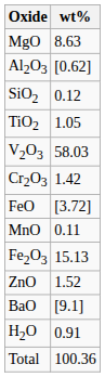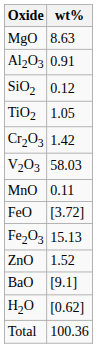 <table class="wikitable">
 <tr>
 <th>Oxide</th>
 <th>wt%</th>
 </tr>
 <tr>
 <td>MgO</td>
 <td>8.63</td>
 </tr>
 <tr>
 <td>Al<sub>2</sub>O<sub>3</sub></td>
-<td>[0.62]</td>
+<td>0.91</td>
 </tr>
 <tr>
 <td>SiO<sub>2</sub></td>
 <td>0.12</td>
 </tr>
 <tr>
 <td>TiO<sub>2</sub></td>
 <td>1.05</td>
 </tr>
 <tr>
+<td>Cr<sub>2</sub>O<sub>3</sub></td>
+<td>1.42</td>
+</tr>
+<tr>
 <td>V<sub>2</sub>O<sub>3</sub></td>
 <td>58.03</td>
 </tr>
 <tr>
-<td>Cr<sub>2</sub>O<sub>3</sub></td>
-<td>1.42</td>
+<td>MnO</td>
+<td>0.11</td>
 </tr>
 <tr>
 <td>FeO</td>
 <td>[3.72]</td>
-</tr>
-<tr>
-<td>MnO</td>
-<td>0.11</td>
 </tr>
 <tr>
 <td>Fe<sub>2</sub>O<sub>3</sub></td>
 <td>15.13</td>
 </tr>
 <tr>
 <td>ZnO</td>
 <td>1.52</td>
 </tr>
 <tr>
 <td>BaO</td>
 <td>[9.1]</td>
 </tr>
 <tr>
 <td>H<sub>2</sub>O</td>
-<td>0.91</td>
+<td>[0.62]</td>
 </tr>
 <tr>
 <td>Total</td>
 <td>100.36</td>
 </tr>
 </table>
